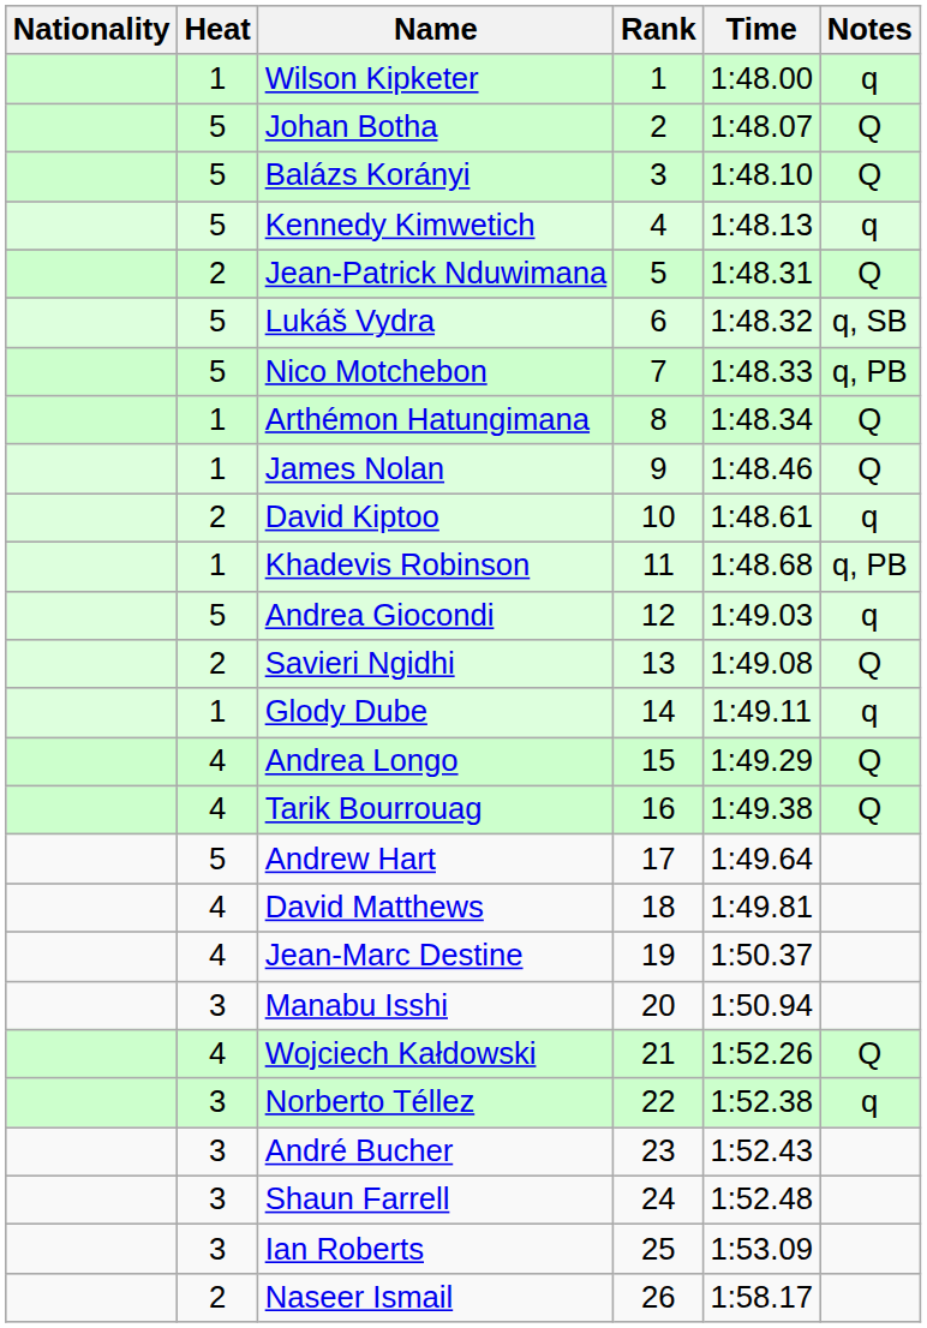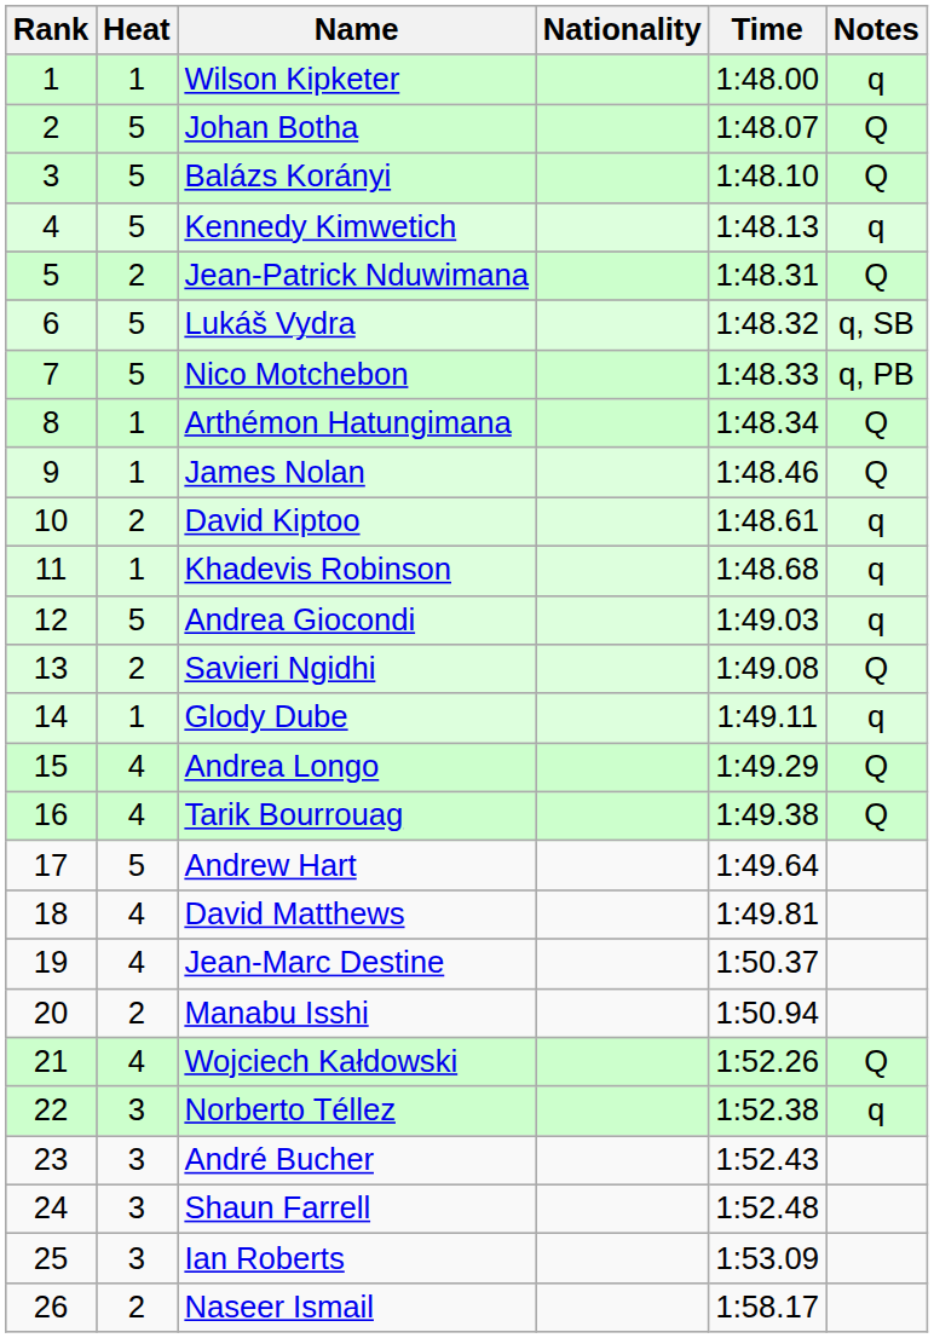 <table class="wikitable sortable" style="text-align:center">
 <tr>
-<th>Nationality</th>
+<th>Rank</th>
 <th>Heat</th>
 <th>Name</th>
-<th>Rank</th>
+<th>Nationality</th>
 <th>Time</th>
 <th>Notes</th>
 </tr>
 <tr style="background:#cfc;">
-<td align=left></td>
+<td>1</td>
 <td>1</td>
 <td style="text-align:left;"><a href='#'>Wilson Kipketer</a></td>
-<td>1</td>
+<td align=left></td>
 <td>1:48.00</td>
 <td>q</td>
 </tr>
 <tr style="background:#cfc;">
-<td align=left></td>
+<td>2</td>
 <td>5</td>
 <td style="text-align:left;"><a href='#'>Johan Botha</a></td>
-<td>2</td>
+<td align=left></td>
 <td>1:48.07</td>
 <td>Q</td>
 </tr>
 <tr style="background:#cfc;">
-<td align=left></td>
+<td>3</td>
 <td>5</td>
 <td style="text-align:left;"><a href='#'>Balázs Korányi</a></td>
-<td>3</td>
+<td align=left></td>
 <td>1:48.10</td>
 <td>Q</td>
 </tr>
 <tr style="background:#dfd;">
-<td align=left></td>
+<td>4</td>
 <td>5</td>
 <td style="text-align:left;"><a href='#'>Kennedy Kimwetich</a></td>
-<td>4</td>
+<td align=left></td>
 <td>1:48.13</td>
 <td>q</td>
 </tr>
 <tr style="background:#cfc;">
-<td align=left></td>
+<td>5</td>
 <td>2</td>
 <td style="text-align:left;"><a href='#'>Jean-Patrick Nduwimana</a></td>
-<td>5</td>
+<td align=left></td>
 <td>1:48.31</td>
 <td>Q</td>
 </tr>
 <tr style="background:#dfd;">
-<td align=left></td>
+<td>6</td>
 <td>5</td>
 <td style="text-align:left;"><a href='#'>Lukáš Vydra</a></td>
-<td>6</td>
+<td align=left></td>
 <td>1:48.32</td>
 <td>q, SB</td>
 </tr>
 <tr style="background:#cfc;">
-<td align=left></td>
+<td>7</td>
 <td>5</td>
 <td style="text-align:left;"><a href='#'>Nico Motchebon</a></td>
-<td>7</td>
+<td align=left></td>
 <td>1:48.33</td>
 <td>q, PB</td>
 </tr>
 <tr style="background:#cfc;">
-<td align=left></td>
+<td>8</td>
 <td>1</td>
 <td style="text-align:left;"><a href='#'>Arthémon Hatungimana</a></td>
-<td>8</td>
+<td align=left></td>
 <td>1:48.34</td>
 <td>Q</td>
 </tr>
 <tr style="background:#dfd;">
-<td align=left></td>
+<td>9</td>
 <td>1</td>
 <td style="text-align:left;"><a href='#'>James Nolan</a></td>
-<td>9</td>
+<td align=left></td>
 <td>1:48.46</td>
 <td>Q</td>
 </tr>
 <tr style="background:#dfd;">
-<td align=left></td>
+<td>10</td>
 <td>2</td>
 <td style="text-align:left;"><a href='#'>David Kiptoo</a></td>
-<td>10</td>
+<td align=left></td>
 <td>1:48.61</td>
 <td>q</td>
 </tr>
 <tr style="background:#dfd;">
-<td align=left></td>
+<td>11</td>
 <td>1</td>
 <td style="text-align:left;"><a href='#'>Khadevis Robinson</a></td>
-<td>11</td>
+<td align=left></td>
 <td>1:48.68</td>
-<td>q, PB</td>
+<td>q</td>
 </tr>
 <tr style="background:#dfd;">
-<td align=left></td>
+<td>12</td>
 <td>5</td>
 <td style="text-align:left;"><a href='#'>Andrea Giocondi</a></td>
-<td>12</td>
+<td align=left></td>
 <td>1:49.03</td>
 <td>q</td>
 </tr>
 <tr style="background:#dfd;">
-<td align=left></td>
+<td>13</td>
 <td>2</td>
 <td style="text-align:left;"><a href='#'>Savieri Ngidhi</a></td>
-<td>13</td>
+<td align=left></td>
 <td>1:49.08</td>
 <td>Q</td>
 </tr>
 <tr style="background:#dfd;">
-<td align=left></td>
+<td>14</td>
 <td>1</td>
 <td style="text-align:left;"><a href='#'>Glody Dube</a></td>
-<td>14</td>
+<td align=left></td>
 <td>1:49.11</td>
 <td>q</td>
 </tr>
 <tr style="background:#cfc;">
-<td align=left></td>
+<td>15</td>
 <td>4</td>
 <td style="text-align:left;"><a href='#'>Andrea Longo</a></td>
-<td>15</td>
+<td align=left></td>
 <td>1:49.29</td>
 <td>Q</td>
 </tr>
 <tr style="background:#cfc;">
-<td align=left></td>
+<td>16</td>
 <td>4</td>
 <td style="text-align:left;"><a href='#'>Tarik Bourrouag</a></td>
-<td>16</td>
+<td align=left></td>
 <td>1:49.38</td>
 <td>Q</td>
 </tr>
 <tr>
-<td align=left></td>
+<td>17</td>
 <td>5</td>
 <td style="text-align:left;"><a href='#'>Andrew Hart</a></td>
-<td>17</td>
+<td align=left></td>
 <td>1:49.64</td>
 <td></td>
 </tr>
 <tr>
-<td align=left></td>
+<td>18</td>
 <td>4</td>
 <td style="text-align:left;"><a href='#'>David Matthews</a></td>
-<td>18</td>
+<td align=left></td>
 <td>1:49.81</td>
 <td></td>
 </tr>
 <tr>
-<td align=left></td>
+<td>19</td>
 <td>4</td>
 <td style="text-align:left;"><a href='#'>Jean-Marc Destine</a></td>
-<td>19</td>
+<td align=left></td>
 <td>1:50.37</td>
 <td></td>
 </tr>
 <tr>
+<td>20</td>
+<td>2</td>
+<td style="text-align:left;"><a href='#'>Manabu Isshi</a></td>
 <td align=left></td>
-<td>3</td>
-<td style="text-align:left;"><a href='#'>Manabu Isshi</a></td>
-<td>20</td>
 <td>1:50.94</td>
 <td></td>
 </tr>
 <tr style="background:#cfc;">
-<td align=left></td>
+<td>21</td>
 <td>4</td>
 <td style="text-align:left;"><a href='#'>Wojciech Kałdowski</a></td>
-<td>21</td>
+<td align=left></td>
 <td>1:52.26</td>
 <td>Q</td>
 </tr>
 <tr style="background:#cfc;">
-<td align=left></td>
+<td>22</td>
 <td>3</td>
 <td style="text-align:left;"><a href='#'>Norberto Téllez</a></td>
-<td>22</td>
+<td align=left></td>
 <td>1:52.38</td>
 <td>q</td>
 </tr>
 <tr>
-<td align=left></td>
+<td>23</td>
 <td>3</td>
 <td style="text-align:left;"><a href='#'>André Bucher</a></td>
-<td>23</td>
+<td align=left></td>
 <td>1:52.43</td>
 <td></td>
 </tr>
 <tr>
-<td align=left></td>
+<td>24</td>
 <td>3</td>
 <td style="text-align:left;"><a href='#'>Shaun Farrell</a></td>
-<td>24</td>
+<td align=left></td>
 <td>1:52.48</td>
 <td></td>
 </tr>
 <tr>
-<td align=left></td>
+<td>25</td>
 <td>3</td>
 <td style="text-align:left;"><a href='#'>Ian Roberts</a></td>
-<td>25</td>
+<td align=left></td>
 <td>1:53.09</td>
 <td></td>
 </tr>
 <tr>
-<td align=left></td>
+<td>26</td>
 <td>2</td>
 <td style="text-align:left;"><a href='#'>Naseer Ismail</a></td>
-<td>26</td>
+<td align=left></td>
 <td>1:58.17</td>
 <td></td>
 </tr>
 </table>
